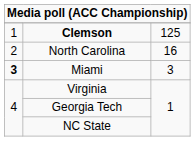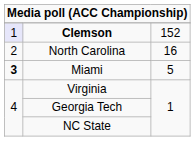 <table class="wikitable">
 <tr align="center">
 <td align="center" Colspan="3"><strong>Media poll (ACC Championship)</strong></td>
 </tr>
 <tr align="center">
 </tr>
 <tr align="center">
-<td>1</td>
+<td style="background: lavender;">1</td>
 <td><strong>Clemson</strong></td>
-<td>125</td>
+<td>152</td>
 </tr>
 <tr align="center">
 <td>2</td>
 <td>North Carolina</td>
 <td>16</td>
 </tr>
 <tr align="center">
 <td><strong>3</strong></td>
 <td>Miami</td>
-<td>3</td>
+<td>5</td>
 </tr>
 <tr align="center">
 <td rowspan=3>4</td>
 <td>Virginia</td>
 <td rowspan=3>1</td>
 </tr>
 <tr align="center">
 <td>Georgia Tech</td>
 </tr>
 <tr align="center">
 <td>NC State</td>
 </tr>
 </table>
